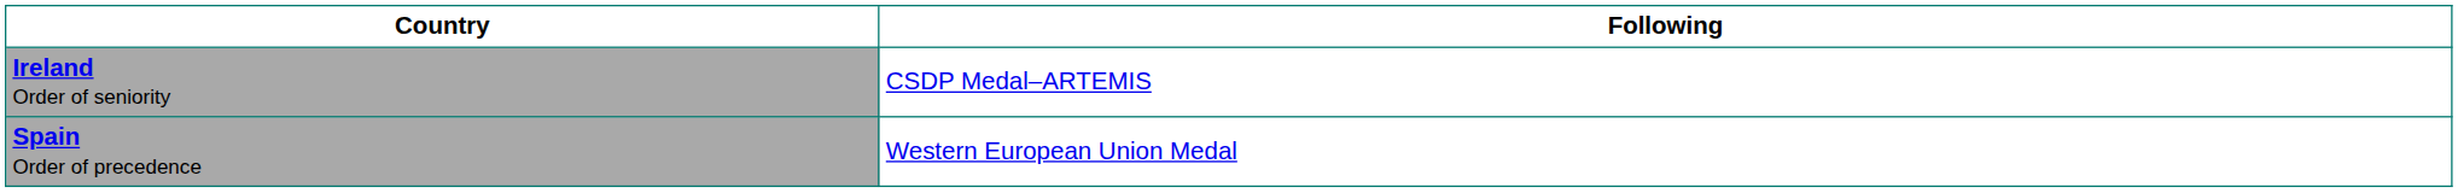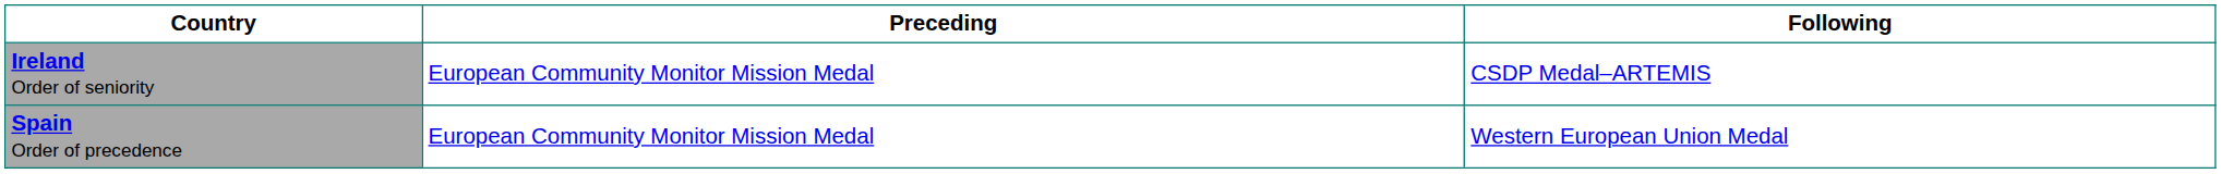 <table border="2" cellpadding="4" cellspacing="0" style="margin: 1em 1em 1em 0; background:white; border: 1px #01796F solid; border-collapse: collapse; width:100%">
 <tr bgcolor="white">
 <td align="center"><strong>Country</strong></td>
+<td align="center"><strong>Preceding</strong></td>
 <td align="center"><strong>Following</strong></td>
 </tr>
 <tr>
 <td bgcolor="#A9A9A9"> <strong><a href='#'><span>Ireland</span></a></strong><br><small><span>Order of seniority</span></small></td>
+<td><a href='#'>European Community Monitor Mission Medal</a></td>
 <td><a href='#'>CSDP Medal–ARTEMIS</a></td>
 </tr>
 <tr>
 <td bgcolor="#A9A9A9"> <strong><a href='#'><span>Spain</span></a></strong><br><small><span>Order of precedence</span></small></td>
+<td><a href='#'>European Community Monitor Mission Medal</a></td>
 <td><a href='#'>Western European Union Medal</a></td>
 </tr>
 </table>
